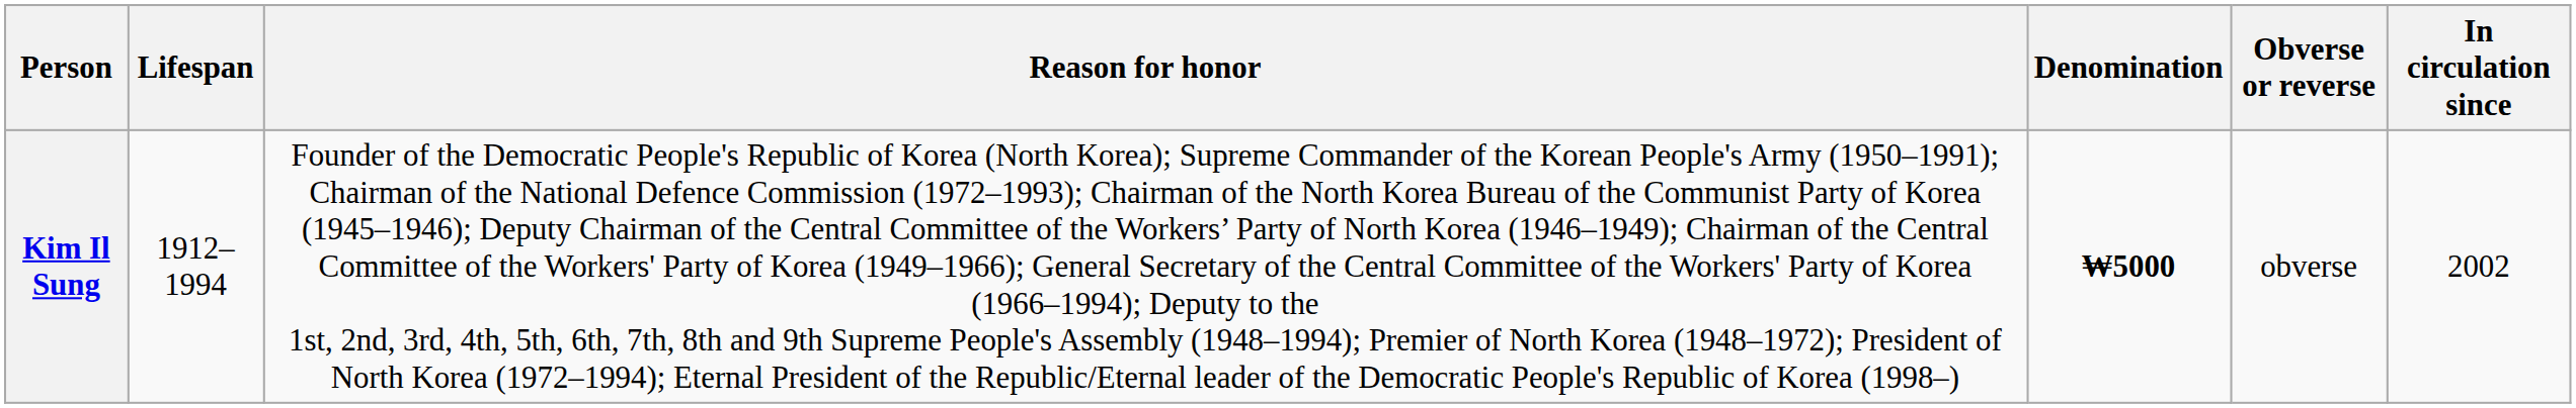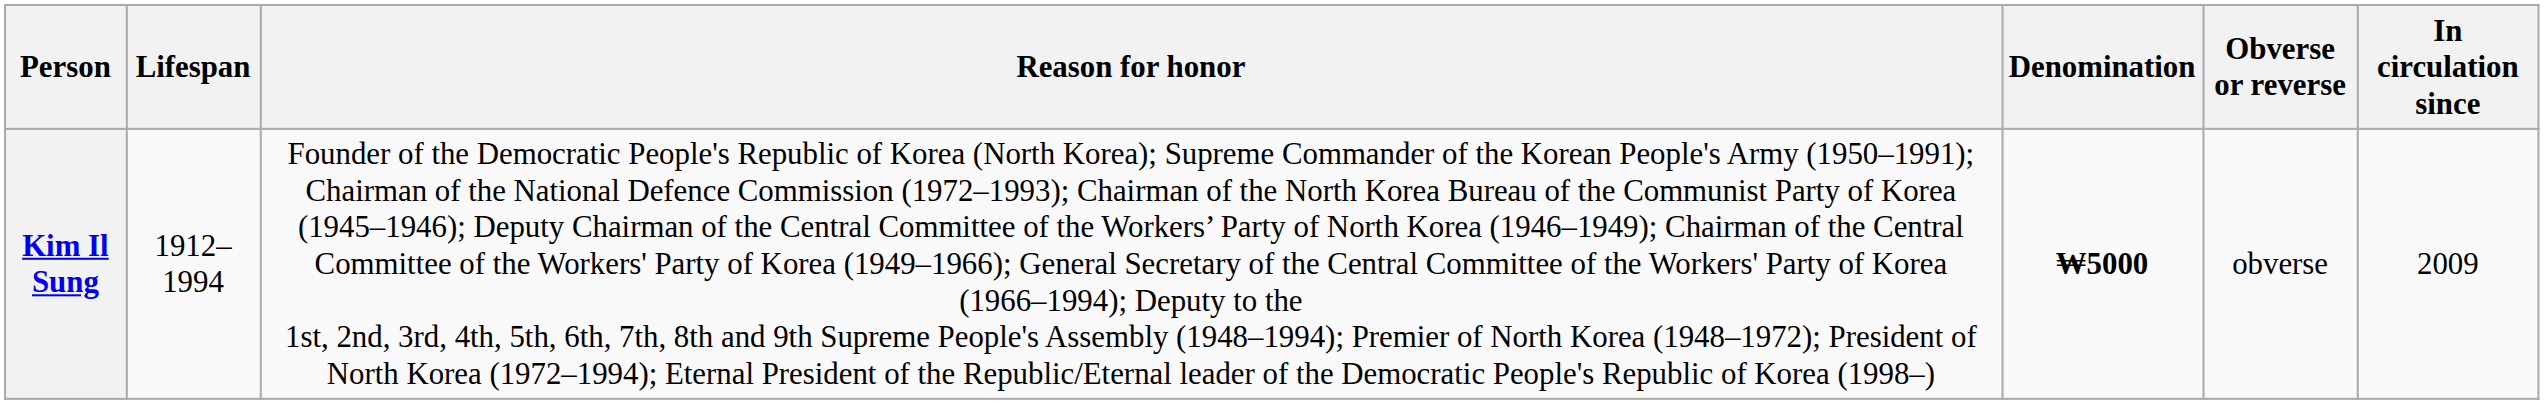 <table class="wikitable" style="font-size: 95%; text-align:center;">
 <tr>
 <th>Person</th>
 <th>Lifespan</th>
 <th>Reason for honor</th>
 <th>Denomination</th>
 <th>Obverse or reverse</th>
 <th>In circulation since</th>
 </tr>
 <tr>
 <th><a href='#'>Kim Il Sung</a></th>
 <td>1912–1994</td>
 <td>Founder of the Democratic People's Republic of Korea (North Korea); Supreme Commander of the Korean People's Army (1950–1991); Chairman of the National Defence Commission (1972–1993); Chairman of the North Korea Bureau of the Communist Party of Korea (1945–1946); Deputy Chairman of the Central Committee of the Workers’ Party of North Korea (1946–1949); Chairman of the Central Committee of the Workers' Party of Korea (1949–1966); General Secretary of the Central Committee of the Workers' Party of Korea (1966–1994); Deputy to the<br>1st, 2nd, 3rd, 4th, 5th, 6th, 7th, 8th and 9th Supreme People's Assembly (1948–1994); Premier of North Korea (1948–1972); President of North Korea (1972–1994); Eternal President of the Republic/Eternal leader of the Democratic People's Republic of Korea (1998–)</td>
 <td><strong>₩5000</strong></td>
 <td>obverse</td>
-<td>2002</td>
+<td>2009</td>
 </tr>
 </table>
